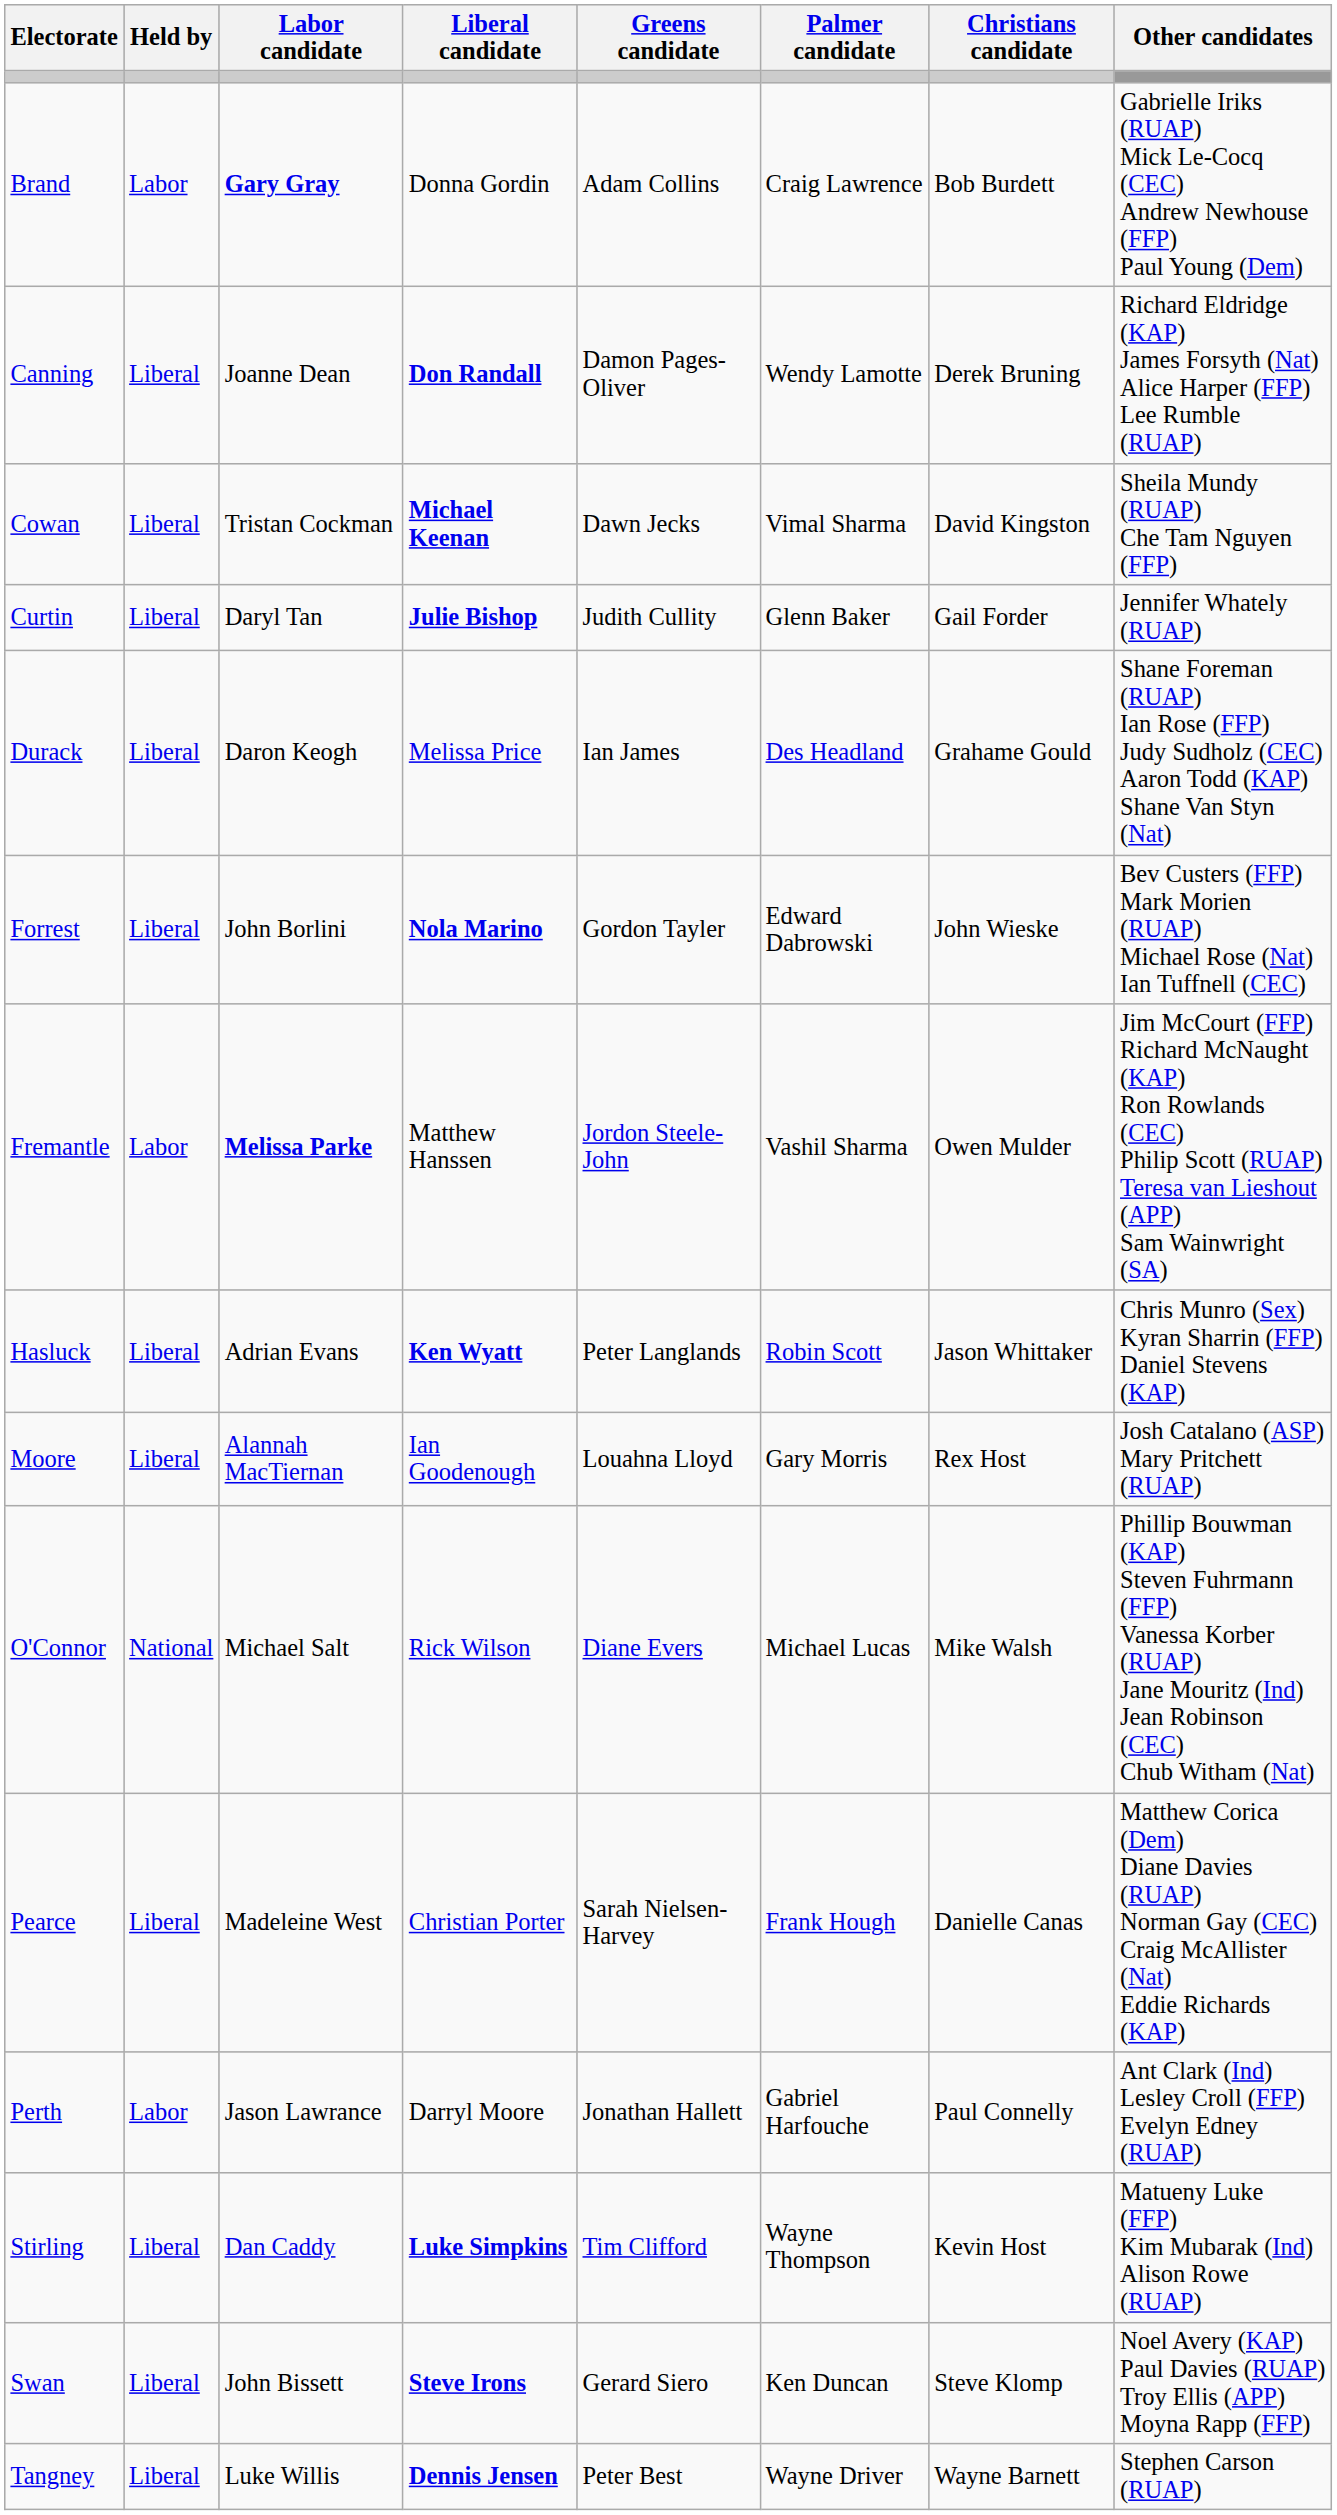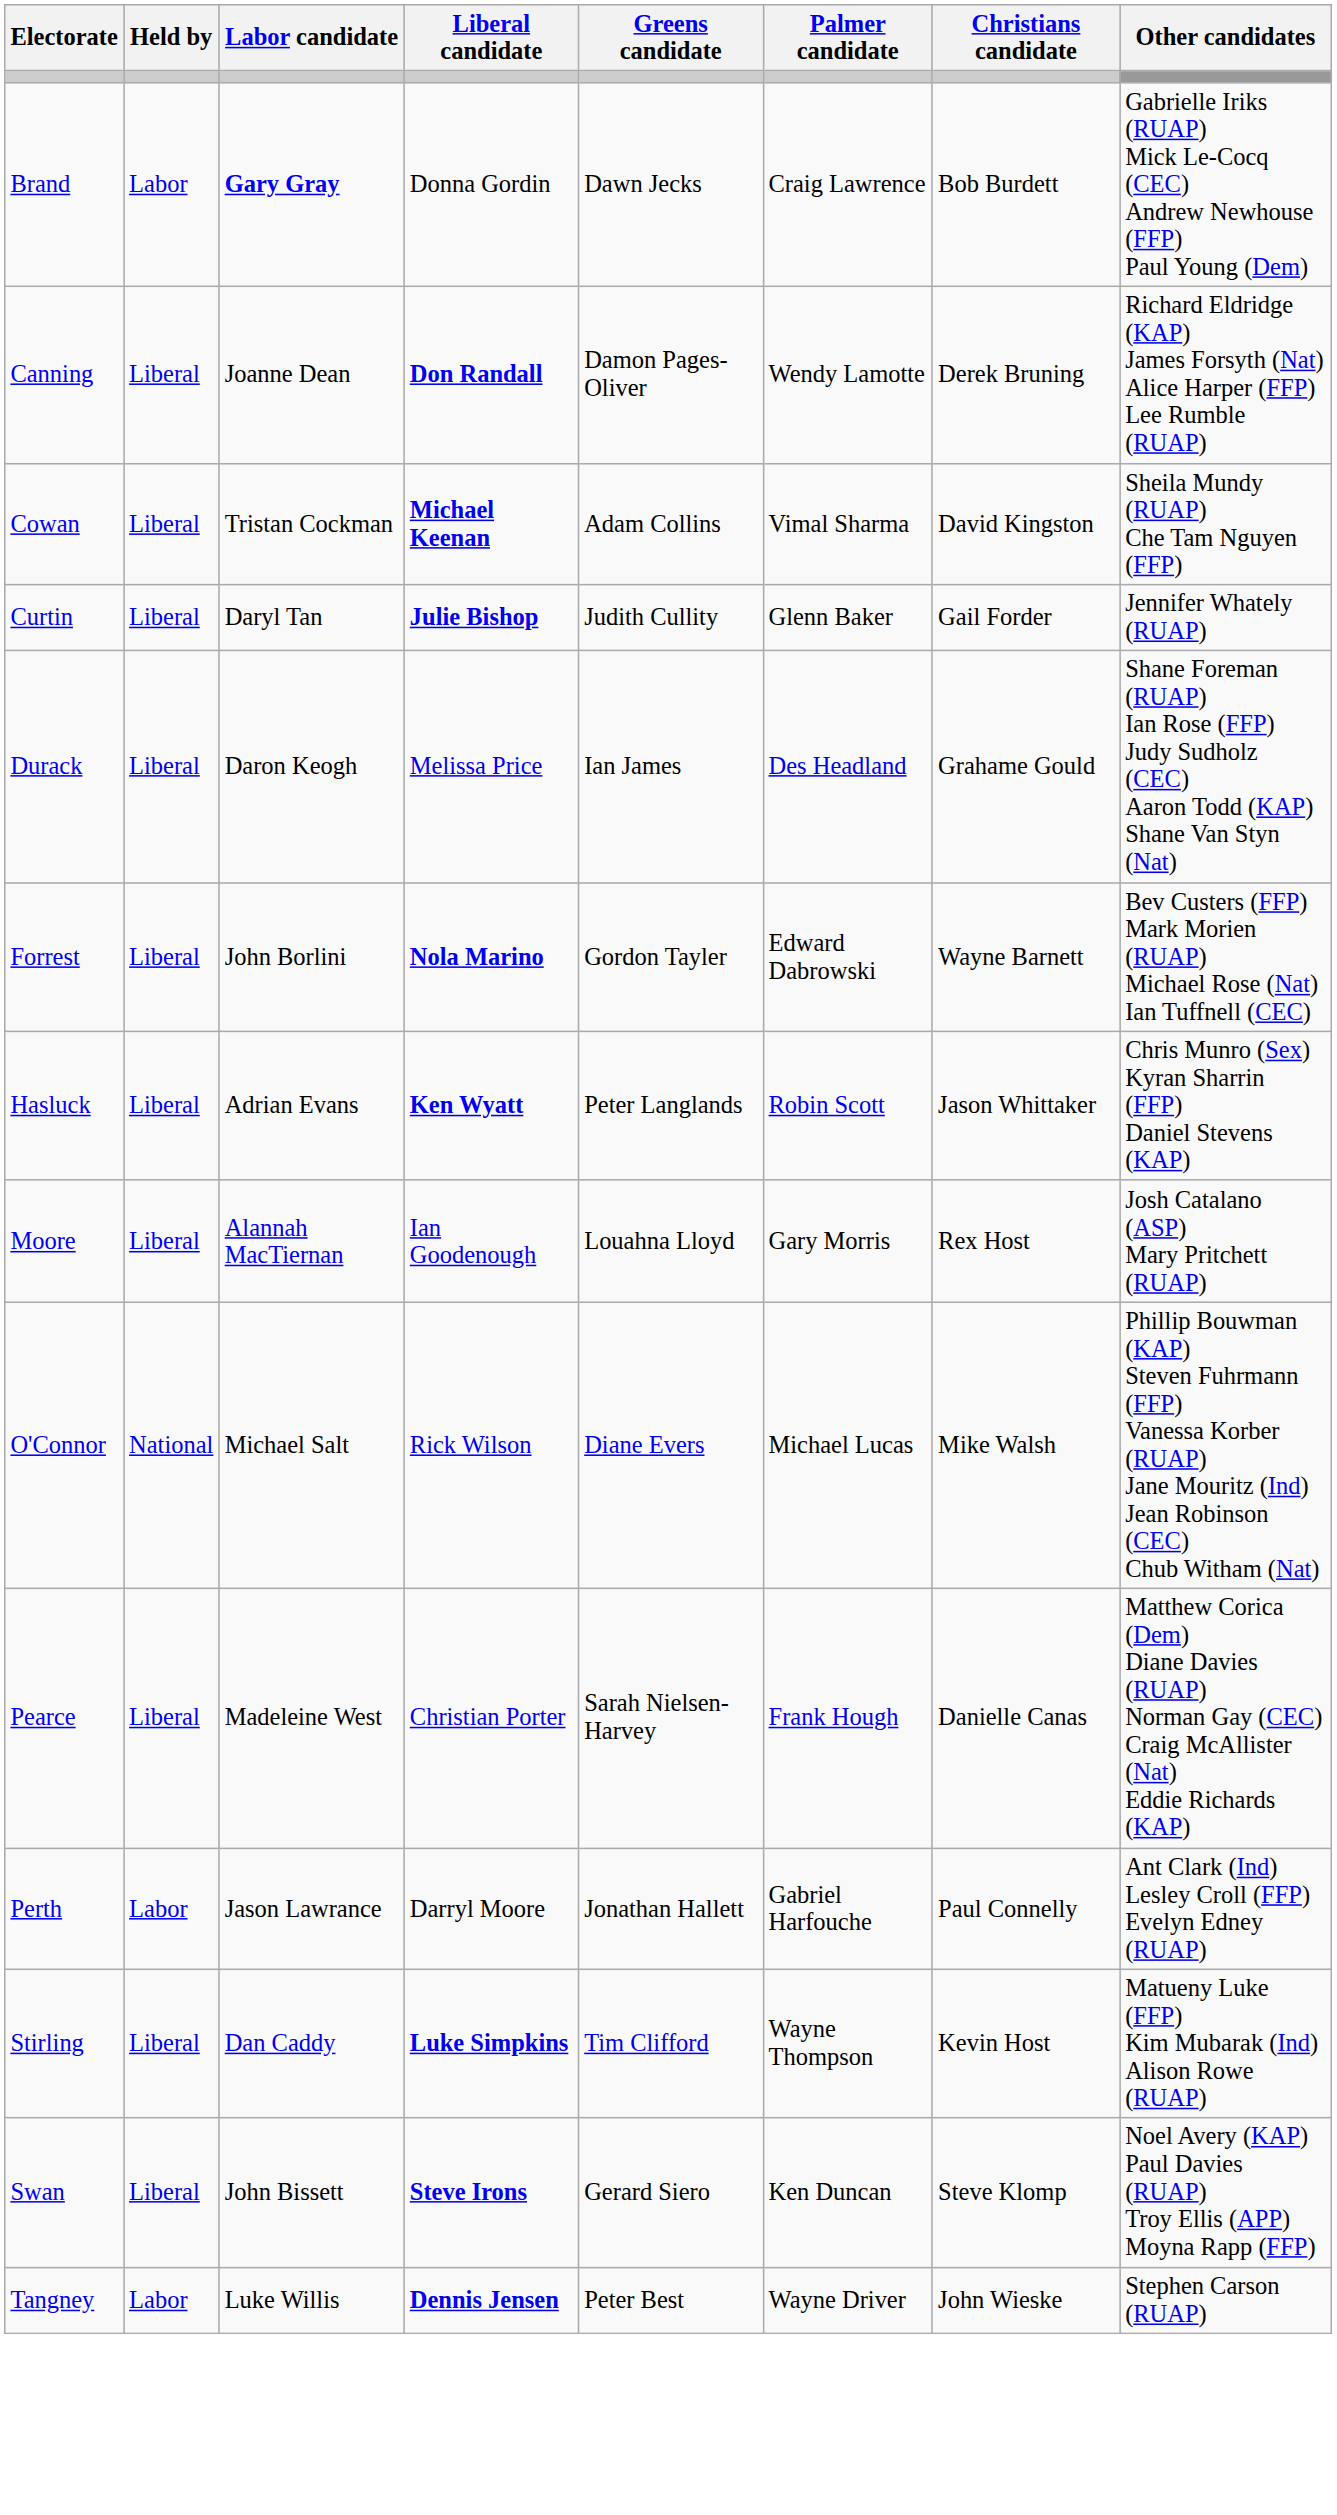 <table class="wikitable">
 <tr>
 <th>Electorate</th>
 <th>Held by</th>
 <th><a href='#'>Labor</a> candidate</th>
 <th><a href='#'>Liberal</a> candidate</th>
 <th><a href='#'>Greens</a> candidate</th>
 <th><a href='#'>Palmer</a> candidate</th>
 <th><a href='#'>Christians</a> candidate</th>
 <th>Other candidates</th>
 </tr>
 <tr style="background:#ccc;">
 <td></td>
 <td></td>
 <td></td>
 <td></td>
 <td></td>
 <td></td>
 <td></td>
 <td style="background:#999;"></td>
 </tr>
 <tr>
 <td><a href='#'>Brand</a></td>
 <td><a href='#'>Labor</a></td>
 <td><strong><a href='#'>Gary Gray</a></strong></td>
 <td>Donna Gordin</td>
-<td>Adam Collins</td>
+<td>Dawn Jecks</td>
 <td>Craig Lawrence</td>
 <td>Bob Burdett</td>
 <td>Gabrielle Iriks (<a href='#'>RUAP</a>) <br> Mick Le-Cocq (<a href='#'>CEC</a>) <br> Andrew Newhouse (<a href='#'>FFP</a>) <br> Paul Young (<a href='#'>Dem</a>)</td>
 </tr>
 <tr>
 <td><a href='#'>Canning</a></td>
 <td><a href='#'>Liberal</a></td>
 <td>Joanne Dean</td>
 <td><strong><a href='#'>Don Randall</a></strong></td>
 <td>Damon Pages-Oliver</td>
 <td>Wendy Lamotte</td>
 <td>Derek Bruning</td>
 <td>Richard Eldridge (<a href='#'>KAP</a>) <br> James Forsyth (<a href='#'>Nat</a>) <br> Alice Harper (<a href='#'>FFP</a>) <br> Lee Rumble (<a href='#'>RUAP</a>)</td>
 </tr>
 <tr>
 <td><a href='#'>Cowan</a></td>
 <td><a href='#'>Liberal</a></td>
 <td>Tristan Cockman</td>
 <td><strong><a href='#'>Michael Keenan</a></strong></td>
-<td>Dawn Jecks</td>
+<td>Adam Collins</td>
 <td>Vimal Sharma</td>
 <td>David Kingston</td>
 <td>Sheila Mundy (<a href='#'>RUAP</a>) <br> Che Tam Nguyen (<a href='#'>FFP</a>)</td>
 </tr>
 <tr>
 <td><a href='#'>Curtin</a></td>
 <td><a href='#'>Liberal</a></td>
 <td>Daryl Tan</td>
 <td><strong><a href='#'>Julie Bishop</a></strong></td>
 <td>Judith Cullity</td>
 <td>Glenn Baker</td>
 <td>Gail Forder</td>
 <td>Jennifer Whately (<a href='#'>RUAP</a>)</td>
 </tr>
 <tr>
 <td><a href='#'>Durack</a></td>
 <td><a href='#'>Liberal</a></td>
 <td>Daron Keogh</td>
 <td><a href='#'>Melissa Price</a></td>
 <td>Ian James</td>
 <td><a href='#'>Des Headland</a></td>
 <td>Grahame Gould</td>
 <td>Shane Foreman (<a href='#'>RUAP</a>) <br> Ian Rose (<a href='#'>FFP</a>) <br> Judy Sudholz (<a href='#'>CEC</a>) <br> Aaron Todd (<a href='#'>KAP</a>) <br> Shane Van Styn (<a href='#'>Nat</a>)</td>
 </tr>
 <tr>
 <td><a href='#'>Forrest</a></td>
 <td><a href='#'>Liberal</a></td>
 <td>John Borlini</td>
 <td><strong><a href='#'>Nola Marino</a></strong></td>
 <td>Gordon Tayler</td>
 <td>Edward Dabrowski</td>
-<td>John Wieske</td>
+<td>Wayne Barnett</td>
 <td>Bev Custers (<a href='#'>FFP</a>) <br> Mark Morien (<a href='#'>RUAP</a>) <br> Michael Rose (<a href='#'>Nat</a>) <br> Ian Tuffnell (<a href='#'>CEC</a>)</td>
-</tr>
-<tr>
-<td><a href='#'>Fremantle</a></td>
-<td><a href='#'>Labor</a></td>
-<td><strong><a href='#'>Melissa Parke</a></strong></td>
-<td>Matthew Hanssen</td>
-<td><a href='#'>Jordon Steele-John</a></td>
-<td>Vashil Sharma</td>
-<td>Owen Mulder</td>
-<td>Jim McCourt (<a href='#'>FFP</a>) <br> Richard McNaught (<a href='#'>KAP</a>) <br> Ron Rowlands (<a href='#'>CEC</a>) <br> Philip Scott (<a href='#'>RUAP</a>) <br> <a href='#'>Teresa van Lieshout</a> (<a href='#'>APP</a>) <br> Sam Wainwright (<a href='#'>SA</a>)</td>
 </tr>
 <tr>
 <td><a href='#'>Hasluck</a></td>
 <td><a href='#'>Liberal</a></td>
 <td>Adrian Evans</td>
 <td><strong><a href='#'>Ken Wyatt</a></strong></td>
 <td>Peter Langlands</td>
 <td><a href='#'>Robin Scott</a></td>
 <td>Jason Whittaker</td>
 <td>Chris Munro (<a href='#'>Sex</a>) <br> Kyran Sharrin (<a href='#'>FFP</a>) <br> Daniel Stevens (<a href='#'>KAP</a>)</td>
 </tr>
 <tr>
 <td><a href='#'>Moore</a></td>
 <td><a href='#'>Liberal</a></td>
 <td><a href='#'>Alannah MacTiernan</a></td>
 <td><a href='#'>Ian Goodenough</a></td>
 <td>Louahna Lloyd</td>
 <td>Gary Morris</td>
 <td>Rex Host</td>
 <td>Josh Catalano (<a href='#'>ASP</a>) <br> Mary Pritchett (<a href='#'>RUAP</a>)</td>
 </tr>
 <tr>
 <td><a href='#'>O'Connor</a></td>
 <td><a href='#'>National</a></td>
 <td>Michael Salt</td>
 <td><a href='#'>Rick Wilson</a></td>
 <td><a href='#'>Diane Evers</a></td>
 <td>Michael Lucas</td>
 <td>Mike Walsh</td>
 <td>Phillip Bouwman (<a href='#'>KAP</a>) <br> Steven Fuhrmann (<a href='#'>FFP</a>) <br> Vanessa Korber (<a href='#'>RUAP</a>) <br> Jane Mouritz (<a href='#'>Ind</a>) <br> Jean Robinson (<a href='#'>CEC</a>) <br> Chub Witham (<a href='#'>Nat</a>)</td>
 </tr>
 <tr>
 <td><a href='#'>Pearce</a></td>
 <td><a href='#'>Liberal</a></td>
 <td>Madeleine West</td>
 <td><a href='#'>Christian Porter</a></td>
 <td>Sarah Nielsen-Harvey</td>
 <td><a href='#'>Frank Hough</a></td>
 <td>Danielle Canas</td>
 <td>Matthew Corica (<a href='#'>Dem</a>) <br> Diane Davies (<a href='#'>RUAP</a>) <br> Norman Gay (<a href='#'>CEC</a>) <br> Craig McAllister (<a href='#'>Nat</a>) <br> Eddie Richards (<a href='#'>KAP</a>)</td>
 </tr>
 <tr>
 <td><a href='#'>Perth</a></td>
 <td><a href='#'>Labor</a></td>
 <td>Jason Lawrance</td>
 <td>Darryl Moore</td>
 <td>Jonathan Hallett</td>
 <td>Gabriel Harfouche</td>
 <td>Paul Connelly</td>
 <td>Ant Clark (<a href='#'>Ind</a>) <br> Lesley Croll (<a href='#'>FFP</a>) <br> Evelyn Edney (<a href='#'>RUAP</a>)</td>
 </tr>
 <tr>
 <td><a href='#'>Stirling</a></td>
 <td><a href='#'>Liberal</a></td>
 <td><a href='#'>Dan Caddy</a></td>
 <td><strong><a href='#'>Luke Simpkins</a></strong></td>
 <td><a href='#'>Tim Clifford</a></td>
 <td>Wayne Thompson</td>
 <td>Kevin Host</td>
 <td>Matueny Luke (<a href='#'>FFP</a>) <br> Kim Mubarak (<a href='#'>Ind</a>) <br> Alison Rowe (<a href='#'>RUAP</a>)</td>
 </tr>
 <tr>
 <td><a href='#'>Swan</a></td>
 <td><a href='#'>Liberal</a></td>
 <td>John Bissett</td>
 <td><strong><a href='#'>Steve Irons</a></strong></td>
 <td>Gerard Siero</td>
 <td>Ken Duncan</td>
 <td>Steve Klomp</td>
 <td>Noel Avery (<a href='#'>KAP</a>) <br> Paul Davies (<a href='#'>RUAP</a>) <br> Troy Ellis (<a href='#'>APP</a>) <br> Moyna Rapp (<a href='#'>FFP</a>)</td>
 </tr>
 <tr>
 <td><a href='#'>Tangney</a></td>
-<td><a href='#'>Liberal</a></td>
+<td><a href='#'>Labor</a></td>
 <td>Luke Willis</td>
 <td><strong><a href='#'>Dennis Jensen</a></strong></td>
 <td>Peter Best</td>
 <td>Wayne Driver</td>
-<td>Wayne Barnett</td>
+<td>John Wieske</td>
 <td>Stephen Carson (<a href='#'>RUAP</a>)</td>
 </tr>
 </table>
